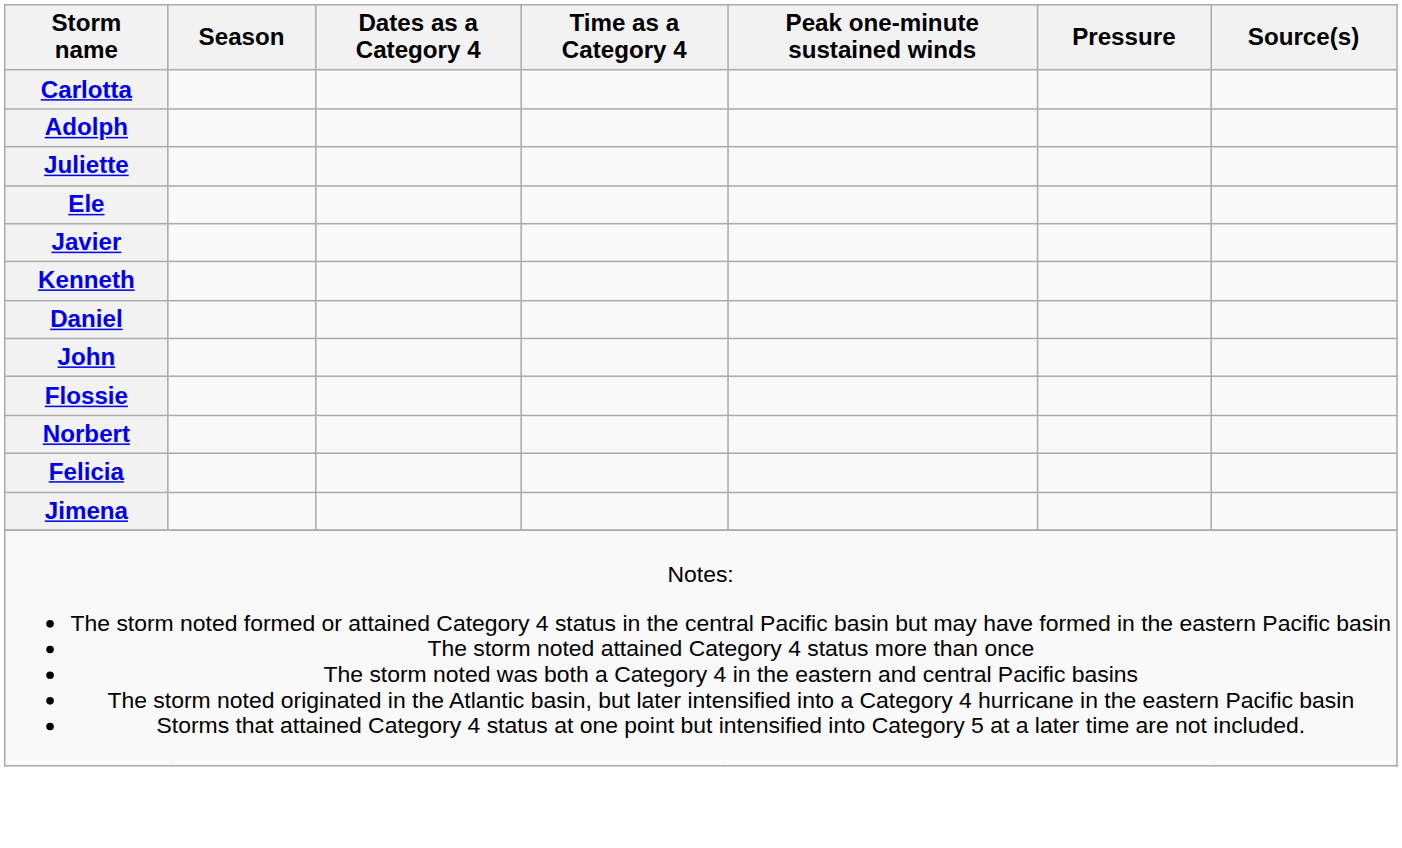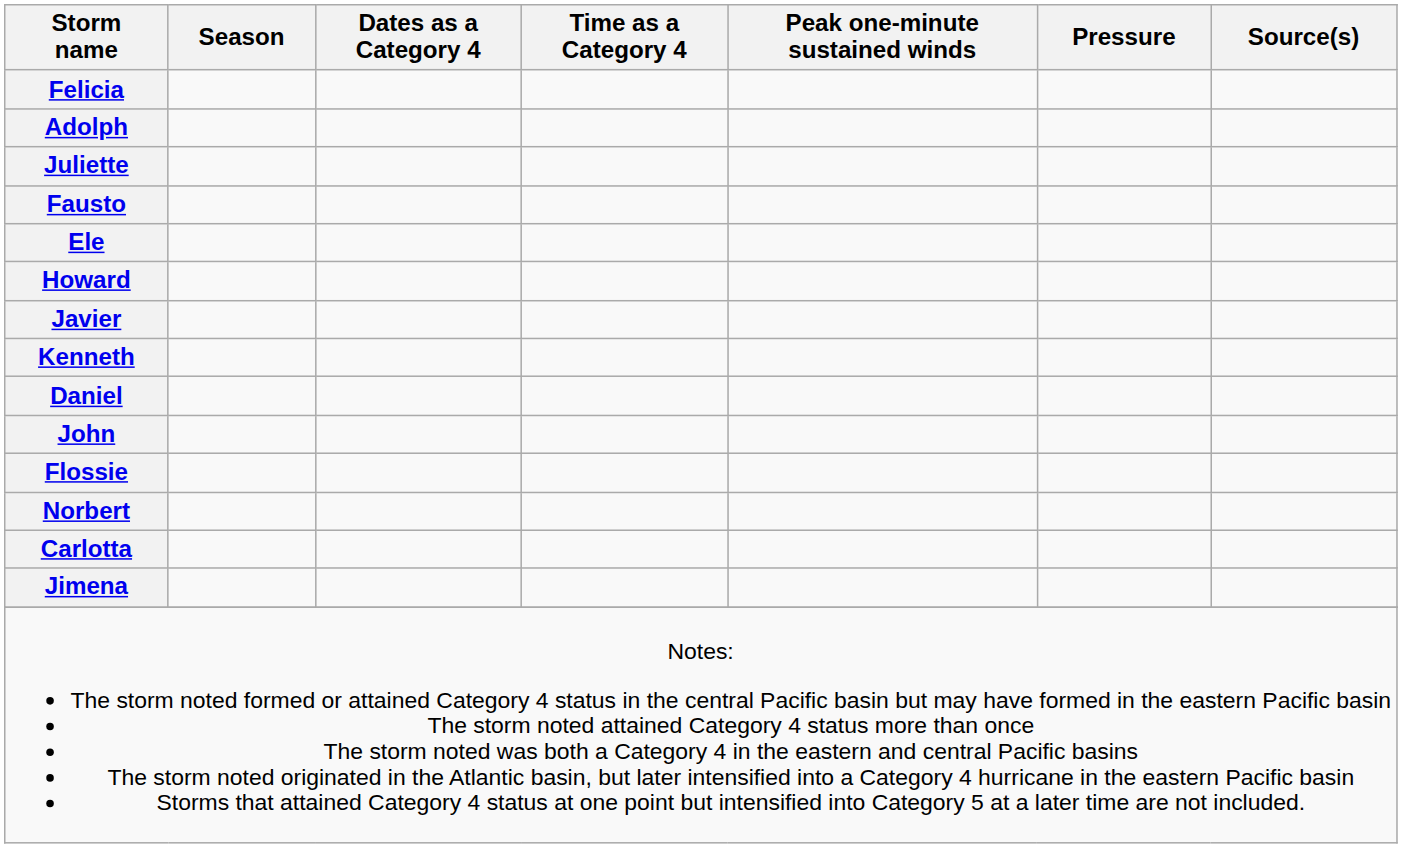 <table class="wikitable plainrowheaders sortable">
 <tr>
 <th scope="col">Storm<br>name</th>
 <th scope="col">Season</th>
 <th scope="col">Dates as a<br>Category 4</th>
 <th scope="col">Time as a<br>Category 4</th>
 <th scope="col">Peak one-minute<br>sustained winds</th>
 <th scope="col">Pressure</th>
 <th scope="col" class="unsortable">Source(s)</th>
 </tr>
 <tr>
-<th scope="row"><a href='#'>Carlotta</a></th>
+<th scope="row"><a href='#'>Felicia</a></th>
 <td></td>
 <td></td>
 <td></td>
 <td></td>
 <td></td>
 <td></td>
 </tr>
 <tr>
 <th scope="row"><a href='#'>Adolph</a></th>
 <td></td>
 <td></td>
 <td></td>
 <td></td>
 <td></td>
 <td></td>
 </tr>
 <tr>
 <th scope="row"><a href='#'>Juliette</a></th>
 <td></td>
 <td></td>
 <td></td>
 <td></td>
 <td></td>
 <td></td>
 </tr>
 <tr>
+<th scope="row"><a href='#'>Fausto</a></th>
+<td></td>
+<td></td>
+<td></td>
+<td></td>
+<td></td>
+<td></td>
+</tr>
+<tr>
 <th scope="row"><a href='#'>Ele</a></th>
+<td></td>
+<td></td>
+<td></td>
+<td></td>
+<td></td>
+<td></td>
+</tr>
+<tr>
+<th scope="row"><a href='#'>Howard</a></th>
 <td></td>
 <td></td>
 <td></td>
 <td></td>
 <td></td>
 <td></td>
 </tr>
 <tr>
 <th scope="row"><a href='#'>Javier</a></th>
 <td></td>
 <td></td>
 <td></td>
 <td></td>
 <td></td>
 <td></td>
 </tr>
 <tr>
 <th scope="row"><a href='#'>Kenneth</a></th>
 <td></td>
 <td></td>
 <td></td>
 <td></td>
 <td></td>
 <td></td>
 </tr>
 <tr>
 <th scope="row"><a href='#'>Daniel</a></th>
 <td></td>
 <td></td>
 <td></td>
 <td></td>
 <td></td>
 <td></td>
 </tr>
 <tr>
 <th scope="row"><a href='#'>John</a></th>
 <td></td>
 <td></td>
 <td></td>
 <td></td>
 <td></td>
 <td></td>
 </tr>
 <tr>
 <th scope="row"><a href='#'>Flossie</a></th>
 <td></td>
 <td></td>
 <td></td>
 <td></td>
 <td></td>
 <td></td>
 </tr>
 <tr>
 <th scope="row"><a href='#'>Norbert</a></th>
 <td></td>
 <td></td>
 <td></td>
 <td></td>
 <td></td>
 <td></td>
 </tr>
 <tr>
-<th scope="row"><a href='#'>Felicia</a></th>
+<th scope="row"><a href='#'>Carlotta</a></th>
 <td></td>
 <td></td>
 <td></td>
 <td></td>
 <td></td>
 <td></td>
 </tr>
 <tr>
 <th scope="row"><a href='#'>Jimena</a></th>
 <td></td>
 <td></td>
 <td></td>
 <td></td>
 <td></td>
 <td></td>
 </tr>
 <tr>
 </tr>
 <tr class="sortbottom">
 <td colspan="7" style="text-align:center; font-size:95%;"><br>Notes:<ul><li> The storm noted formed or attained Category 4 status in the central Pacific basin but may have formed in the eastern Pacific basin</li><li> The storm noted attained Category 4 status more than once</li><li> The storm noted was both a Category 4 in the eastern and central Pacific basins</li><li> The storm noted originated in the Atlantic basin, but later intensified into a Category 4 hurricane in the eastern Pacific basin</li><li> Storms that attained Category 4 status at one point but intensified into Category 5 at a later time are not included.</li></ul></td>
 </tr>
 </table>
